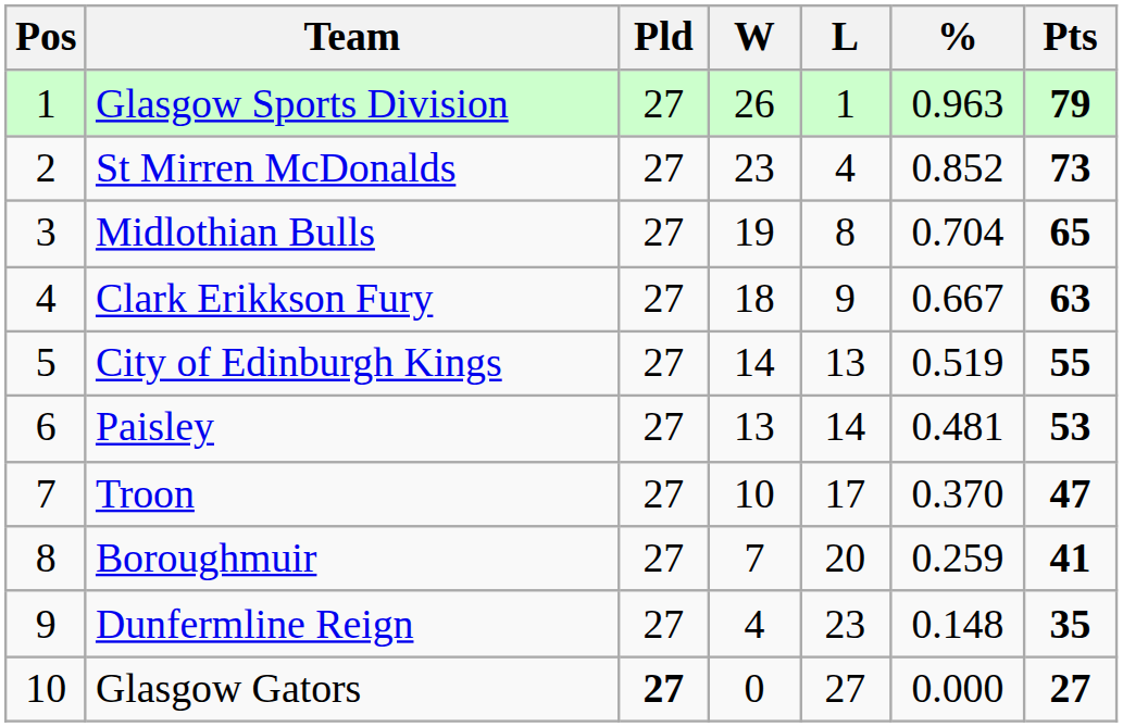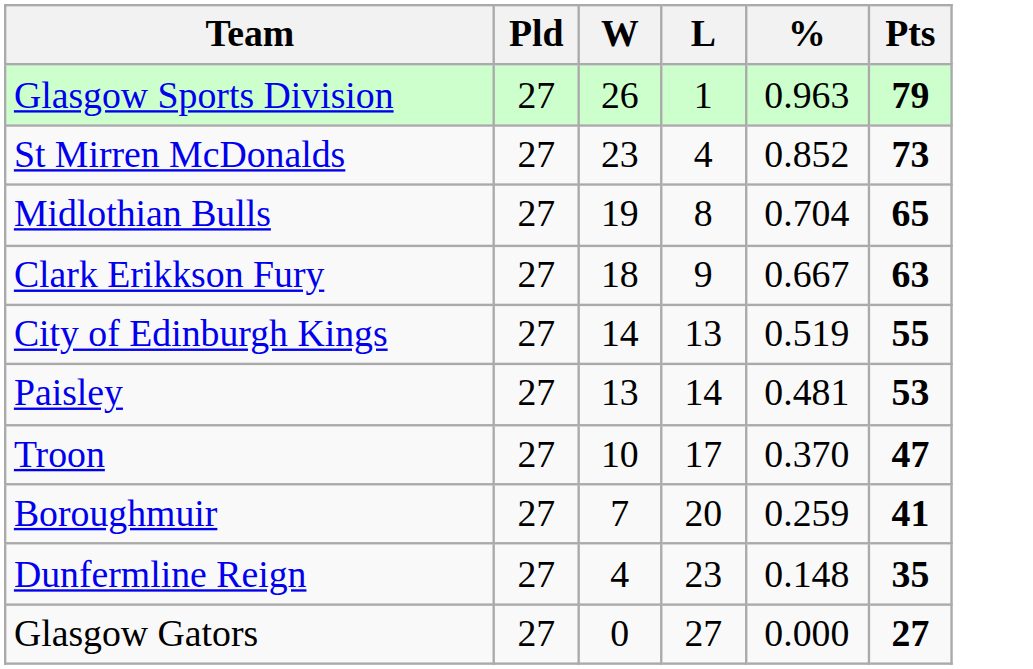 <table class="wikitable" style="text-align: center;">
 <tr>
-<th>Pos</th>
 <th scope="col" style="width: 200px;">Team</th>
 <th scope="col" style="width: 28px;">Pld</th>
 <th scope="col" style="width: 28px;">W</th>
 <th scope="col" style="width: 28px;">L</th>
 <th scope="col" style="width: 45px;">%</th>
 <th scope="col" style="width: 28px;">Pts</th>
 </tr>
 <tr style="background: #ccffcc;">
-<td>1</td>
 <td style="text-align:left;"><a href='#'>Glasgow Sports Division</a></td>
 <td>27</td>
 <td>26</td>
 <td>1</td>
 <td>0.963</td>
 <td><strong>79</strong></td>
 </tr>
 <tr style="background: ;">
-<td>2</td>
 <td style="text-align:left;"><a href='#'>St Mirren McDonalds</a></td>
 <td>27</td>
 <td>23</td>
 <td>4</td>
 <td>0.852</td>
 <td><strong>73</strong></td>
 </tr>
 <tr style="background: ;">
-<td>3</td>
 <td style="text-align:left;"><a href='#'>Midlothian Bulls</a></td>
 <td>27</td>
 <td>19</td>
 <td>8</td>
 <td>0.704</td>
 <td><strong>65</strong></td>
 </tr>
 <tr style="background: ;">
-<td>4</td>
 <td style="text-align:left;"><a href='#'>Clark Erikkson Fury</a></td>
 <td>27</td>
 <td>18</td>
 <td>9</td>
 <td>0.667</td>
 <td><strong>63</strong></td>
 </tr>
 <tr style="background: ;">
-<td>5</td>
 <td style="text-align:left;"><a href='#'>City of Edinburgh Kings</a></td>
 <td>27</td>
 <td>14</td>
 <td>13</td>
 <td>0.519</td>
 <td><strong>55</strong></td>
 </tr>
 <tr style="background: ;">
-<td>6</td>
 <td style="text-align:left;"><a href='#'>Paisley</a></td>
 <td>27</td>
 <td>13</td>
 <td>14</td>
 <td>0.481</td>
 <td><strong>53</strong></td>
 </tr>
 <tr style="background: ;">
-<td>7</td>
 <td style="text-align:left;"><a href='#'>Troon</a></td>
 <td>27</td>
 <td>10</td>
 <td>17</td>
 <td>0.370</td>
 <td><strong>47</strong></td>
 </tr>
 <tr style="background: ;">
-<td>8</td>
 <td style="text-align:left;"><a href='#'>Boroughmuir</a></td>
 <td>27</td>
 <td>7</td>
 <td>20</td>
 <td>0.259</td>
 <td><strong>41</strong></td>
 </tr>
 <tr>
-<td>9</td>
 <td style="text-align:left;"><a href='#'>Dunfermline Reign</a></td>
 <td>27</td>
 <td>4</td>
 <td>23</td>
 <td>0.148</td>
 <td><strong>35</strong></td>
 </tr>
 <tr>
-<td>10</td>
 <td style="text-align:left;">Glasgow Gators</td>
-<td><strong>27</strong></td>
+<td>27</td>
 <td>0</td>
 <td>27</td>
 <td>0.000</td>
 <td><strong>27</strong></td>
 </tr>
 </table>
